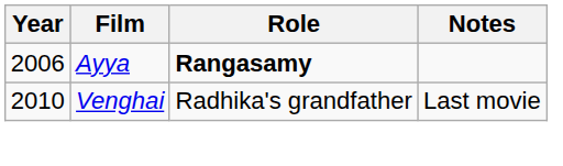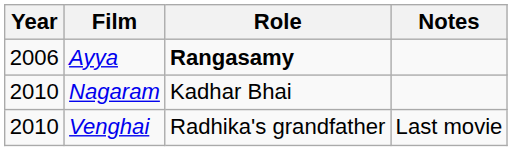 <table class="wikitable sortable">
 <tr>
 <th>Year</th>
 <th>Film</th>
 <th>Role</th>
 <th class="unsortbale">Notes</th>
 </tr>
 <tr>
 <td>2006</td>
 <td><a href='#'><em>Ayya</em></a></td>
 <td><strong>Rangasamy</strong></td>
 <td></td>
 </tr>
 <tr>
 <td>2010</td>
+<td><a href='#'><em>Nagaram</em></a></td>
+<td>Kadhar Bhai</td>
+<td></td>
+</tr>
+<tr>
+<td>2010</td>
 <td><em><a href='#'>Venghai</a></em></td>
 <td>Radhika's grandfather</td>
 <td>Last movie</td>
 </tr>
 </table>
